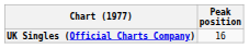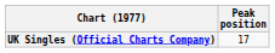 <table class="wikitable sortable plainrowheaders" style="text-align:center;">
 <tr>
 <th>Chart (1977)</th>
 <th>Peak<br>position</th>
 </tr>
 <tr>
 <th scope="row">UK Singles (<a href='#'>Official Charts Company</a>)</th>
-<td style="text-align:center;">16</td>
+<td style="text-align:center;">17</td>
 </tr>
 </table>
